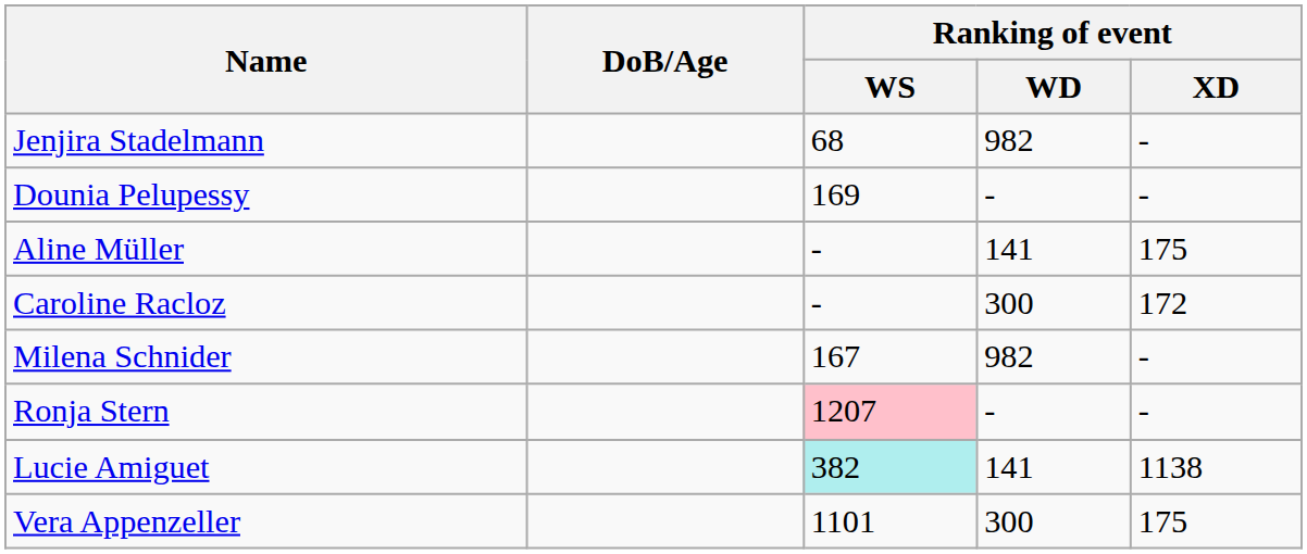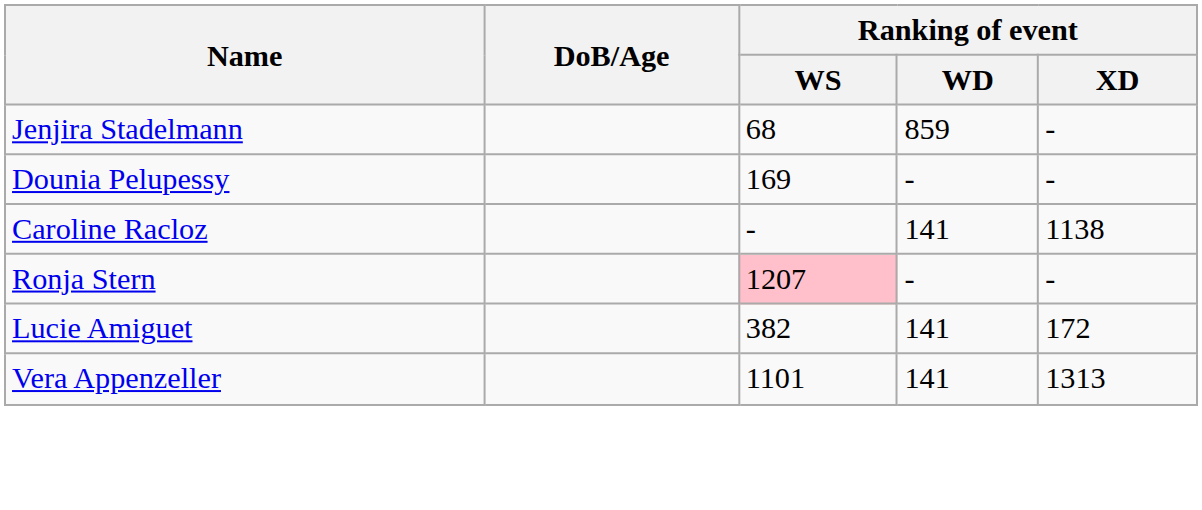 <table class="wikitable" style="width:600px; font-size:95%;">
 <tr>
 <th rowspan="2" align="left">Name</th>
 <th rowspan="2" align="left">DoB/Age</th>
 <th colspan="3" align="center">Ranking of event</th>
 </tr>
 <tr>
 <th align="center">WS</th>
 <th>WD</th>
 <th align="center">XD</th>
 </tr>
 <tr>
 <td><a href='#'>Jenjira Stadelmann</a></td>
 <td></td>
 <td>68</td>
-<td>982</td>
+<td>859</td>
 <td>-</td>
 </tr>
 <tr>
 <td><a href='#'>Dounia Pelupessy</a></td>
 <td></td>
 <td>169</td>
 <td>-</td>
 <td>-</td>
 </tr>
 <tr>
-<td><a href='#'>Aline Müller</a></td>
+<td><a href='#'>Caroline Racloz</a></td>
 <td></td>
 <td>-</td>
 <td>141</td>
-<td>175</td>
-</tr>
-<tr>
-<td><a href='#'>Caroline Racloz</a></td>
-<td></td>
-<td>-</td>
-<td>300</td>
-<td>172</td>
-</tr>
-<tr>
-<td><a href='#'>Milena Schnider</a></td>
-<td></td>
-<td>167</td>
-<td>982</td>
-<td>-</td>
+<td>1138</td>
 </tr>
 <tr>
 <td><a href='#'>Ronja Stern</a></td>
 <td></td>
 <td style="background: pink;">1207</td>
 <td>-</td>
 <td>-</td>
 </tr>
 <tr>
 <td><a href='#'>Lucie Amiguet</a></td>
 <td></td>
-<td style="background: paleturquoise;">382</td>
+<td>382</td>
 <td>141</td>
-<td>1138</td>
+<td>172</td>
 </tr>
 <tr>
 <td><a href='#'>Vera Appenzeller</a></td>
 <td></td>
 <td>1101</td>
-<td>300</td>
-<td>175</td>
+<td>141</td>
+<td>1313</td>
 </tr>
 </table>
